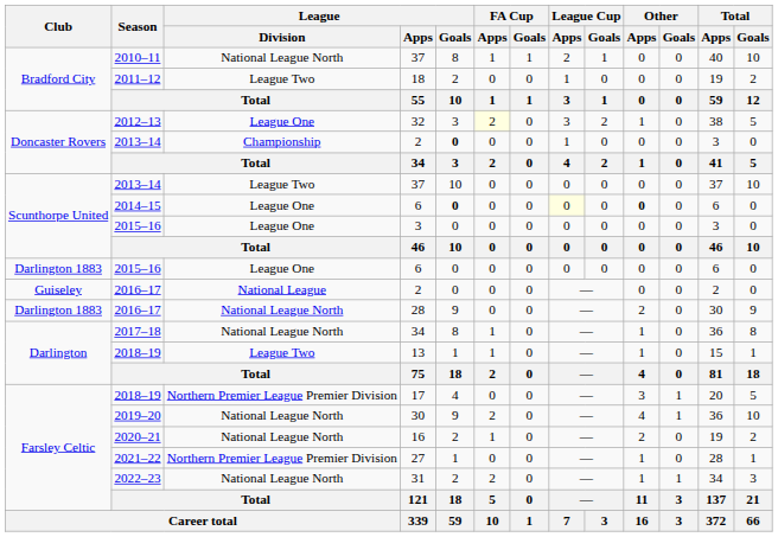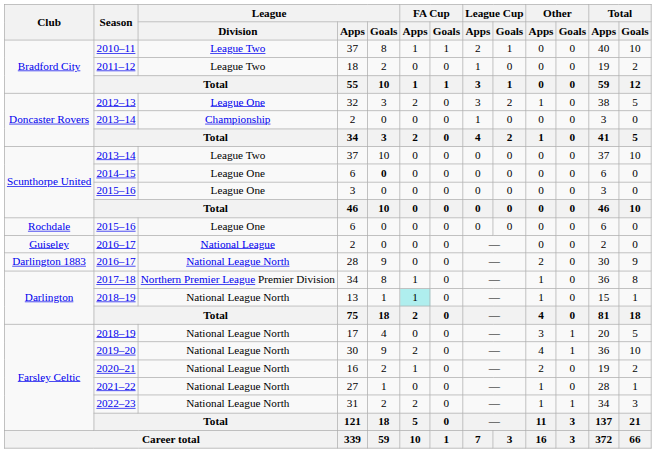 <table class="wikitable" style="text-align: center">
 <tr>
 <th rowspan="2">Club</th>
 <th rowspan="2">Season</th>
 <th colspan="3">League</th>
 <th colspan="2">FA Cup</th>
 <th colspan="2">League Cup</th>
 <th colspan="2">Other</th>
 <th colspan="2">Total</th>
 </tr>
 <tr>
 <th>Division</th>
 <th>Apps</th>
 <th>Goals</th>
 <th>Apps</th>
 <th>Goals</th>
 <th>Apps</th>
 <th>Goals</th>
 <th>Apps</th>
 <th>Goals</th>
 <th>Apps</th>
 <th>Goals</th>
 </tr>
 <tr>
 <td rowspan="3"><a href='#'>Bradford City</a></td>
 <td><a href='#'>2010–11</a></td>
-<td>National League North</td>
+<td><a href='#'>League Two</a></td>
 <td>37</td>
 <td>8</td>
 <td>1</td>
 <td>1</td>
 <td>2</td>
 <td>1</td>
 <td>0</td>
 <td>0</td>
 <td>40</td>
 <td>10</td>
 </tr>
 <tr>
 <td><a href='#'>2011–12</a></td>
 <td>League Two</td>
 <td>18</td>
 <td>2</td>
 <td>0</td>
 <td>0</td>
 <td>1</td>
 <td>0</td>
 <td>0</td>
 <td>0</td>
 <td>19</td>
 <td>2</td>
 </tr>
 <tr>
 <th colspan="2">Total</th>
 <th>55</th>
 <th>10</th>
 <th>1</th>
 <th>1</th>
 <th>3</th>
 <th>1</th>
 <th>0</th>
 <th>0</th>
 <th>59</th>
 <th>12</th>
 </tr>
 <tr>
 <td rowspan="3"><a href='#'>Doncaster Rovers</a></td>
 <td><a href='#'>2012–13</a></td>
 <td><a href='#'>League One</a></td>
 <td>32</td>
 <td>3</td>
-<td style="background: lightyellow;">2</td>
+<td>2</td>
 <td>0</td>
 <td>3</td>
 <td>2</td>
 <td>1</td>
 <td>0</td>
 <td>38</td>
 <td>5</td>
 </tr>
 <tr>
 <td><a href='#'>2013–14</a></td>
 <td><a href='#'>Championship</a></td>
 <td>2</td>
-<td><strong>0</strong></td>
+<td>0</td>
 <td>0</td>
 <td>0</td>
 <td>1</td>
 <td>0</td>
 <td>0</td>
 <td>0</td>
 <td>3</td>
 <td>0</td>
 </tr>
 <tr>
 <th colspan="2">Total</th>
 <th>34</th>
 <th>3</th>
 <th>2</th>
 <th>0</th>
 <th>4</th>
 <th>2</th>
 <th>1</th>
 <th>0</th>
 <th>41</th>
 <th>5</th>
 </tr>
 <tr>
 <td rowspan="4"><a href='#'>Scunthorpe United</a></td>
 <td><a href='#'>2013–14</a></td>
 <td>League Two</td>
 <td>37</td>
 <td>10</td>
 <td>0</td>
 <td>0</td>
 <td>0</td>
 <td>0</td>
 <td>0</td>
 <td>0</td>
 <td>37</td>
 <td>10</td>
 </tr>
 <tr>
 <td><a href='#'>2014–15</a></td>
 <td>League One</td>
 <td>6</td>
 <td><strong>0</strong></td>
 <td>0</td>
 <td>0</td>
-<td style="background: lightyellow;">0</td>
 <td>0</td>
-<td><strong>0</strong></td>
+<td>0</td>
+<td>0</td>
 <td>0</td>
 <td>6</td>
 <td>0</td>
 </tr>
 <tr>
 <td><a href='#'>2015–16</a></td>
 <td>League One</td>
 <td>3</td>
 <td>0</td>
 <td>0</td>
 <td>0</td>
 <td>0</td>
 <td>0</td>
 <td>0</td>
 <td>0</td>
 <td>3</td>
 <td>0</td>
 </tr>
 <tr>
 <th colspan="2">Total</th>
 <th>46</th>
 <th>10</th>
 <th>0</th>
 <th>0</th>
 <th>0</th>
 <th>0</th>
 <th>0</th>
 <th>0</th>
 <th>46</th>
 <th>10</th>
 </tr>
 <tr>
-<td><a href='#'>Darlington 1883</a></td>
+<td><a href='#'>Rochdale</a></td>
 <td><a href='#'>2015–16</a></td>
 <td>League One</td>
 <td>6</td>
 <td>0</td>
 <td>0</td>
 <td>0</td>
 <td>0</td>
 <td>0</td>
 <td>0</td>
 <td>0</td>
 <td>6</td>
 <td>0</td>
 </tr>
 <tr>
 <td><a href='#'>Guiseley</a></td>
 <td><a href='#'>2016–17</a></td>
 <td><a href='#'>National League</a></td>
 <td>2</td>
 <td>0</td>
 <td>0</td>
 <td>0</td>
 <td colspan=2>—</td>
 <td>0</td>
 <td>0</td>
 <td>2</td>
 <td>0</td>
 </tr>
 <tr>
 <td><a href='#'>Darlington 1883</a></td>
 <td><a href='#'>2016–17</a></td>
 <td><a href='#'>National League North</a></td>
 <td>28</td>
 <td>9</td>
 <td>0</td>
 <td>0</td>
 <td colspan=2>—</td>
 <td>2</td>
 <td>0</td>
 <td>30</td>
 <td>9</td>
 </tr>
 <tr>
 <td rowspan=3><a href='#'>Darlington</a></td>
 <td><a href='#'>2017–18</a></td>
-<td>National League North</td>
+<td><a href='#'>Northern Premier League</a> Premier Division</td>
 <td>34</td>
 <td>8</td>
 <td>1</td>
 <td>0</td>
 <td colspan=2>—</td>
 <td>1</td>
 <td>0</td>
 <td>36</td>
 <td>8</td>
 </tr>
 <tr>
 <td><a href='#'>2018–19</a></td>
-<td><a href='#'>League Two</a></td>
+<td>National League North</td>
 <td>13</td>
 <td>1</td>
-<td>1</td>
+<td style="background: paleturquoise;">1</td>
 <td>0</td>
 <td colspan=2>—</td>
 <td>1</td>
 <td>0</td>
 <td>15</td>
 <td>1</td>
 </tr>
 <tr>
 <th colspan=2>Total</th>
 <th>75</th>
 <th>18</th>
 <th>2</th>
 <th>0</th>
 <th colspan=2>—</th>
 <th>4</th>
 <th>0</th>
 <th>81</th>
 <th>18</th>
 </tr>
 <tr>
 <td rowspan=6><a href='#'>Farsley Celtic</a></td>
 <td><a href='#'>2018–19</a></td>
-<td><a href='#'>Northern Premier League</a> Premier Division</td>
+<td>National League North</td>
 <td>17</td>
 <td>4</td>
 <td>0</td>
 <td>0</td>
 <td colspan=2>—</td>
 <td>3</td>
 <td>1</td>
 <td>20</td>
 <td>5</td>
 </tr>
 <tr>
 <td><a href='#'>2019–20</a></td>
 <td>National League North</td>
 <td>30</td>
 <td>9</td>
 <td>2</td>
 <td>0</td>
 <td colspan=2>—</td>
 <td>4</td>
 <td>1</td>
 <td>36</td>
 <td>10</td>
 </tr>
 <tr>
 <td><a href='#'>2020–21</a></td>
 <td>National League North</td>
 <td>16</td>
 <td>2</td>
 <td>1</td>
 <td>0</td>
 <td colspan=2>—</td>
 <td>2</td>
 <td>0</td>
 <td>19</td>
 <td>2</td>
 </tr>
 <tr>
 <td><a href='#'>2021–22</a></td>
-<td><a href='#'>Northern Premier League</a> Premier Division</td>
+<td>National League North</td>
 <td>27</td>
 <td>1</td>
 <td>0</td>
 <td>0</td>
 <td colspan=2>—</td>
 <td>1</td>
 <td>0</td>
 <td>28</td>
 <td>1</td>
 </tr>
 <tr>
 <td><a href='#'>2022–23</a></td>
 <td>National League North</td>
 <td>31</td>
 <td>2</td>
 <td>2</td>
 <td>0</td>
 <td colspan=2>—</td>
 <td>1</td>
 <td>1</td>
 <td>34</td>
 <td>3</td>
 </tr>
 <tr>
 <th colspan=2>Total</th>
 <th>121</th>
 <th>18</th>
 <th>5</th>
 <th>0</th>
 <th colspan=2>—</th>
 <th>11</th>
 <th>3</th>
 <th>137</th>
 <th>21</th>
 </tr>
 <tr>
 <th colspan=3>Career total</th>
 <th>339</th>
 <th>59</th>
 <th>10</th>
 <th>1</th>
 <th>7</th>
 <th>3</th>
 <th>16</th>
 <th>3</th>
 <th>372</th>
 <th>66</th>
 </tr>
 </table>
